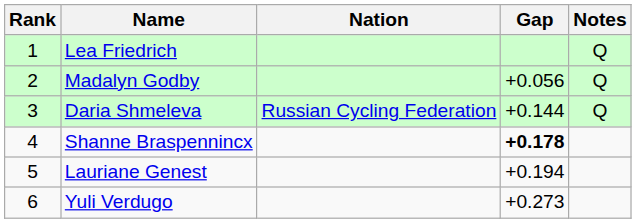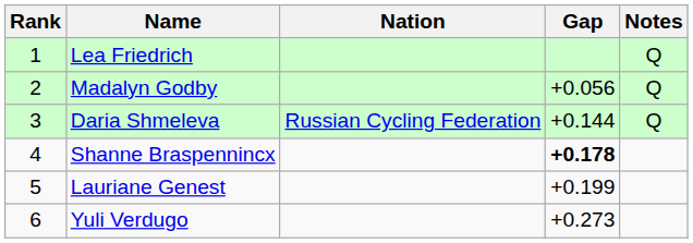 <table class="wikitable sortable" style="text-align:center">
 <tr>
 <th>Rank</th>
 <th>Name</th>
 <th>Nation</th>
 <th>Gap</th>
 <th>Notes</th>
 </tr>
 <tr bgcolor=ccffcc>
 <td>1</td>
 <td align=left><a href='#'>Lea Friedrich</a></td>
 <td align=left></td>
 <td></td>
 <td>Q</td>
 </tr>
 <tr bgcolor=ccffcc>
 <td>2</td>
 <td align=left><a href='#'>Madalyn Godby</a></td>
 <td align=left></td>
 <td>+0.056</td>
 <td>Q</td>
 </tr>
 <tr bgcolor=ccffcc>
 <td>3</td>
 <td align=left><a href='#'>Daria Shmeleva</a></td>
 <td align=left><a href='#'>Russian Cycling Federation</a></td>
 <td>+0.144</td>
 <td>Q</td>
 </tr>
 <tr>
 <td>4</td>
 <td align=left><a href='#'>Shanne Braspennincx</a></td>
 <td align=left></td>
 <td><strong>+0.178</strong></td>
 <td></td>
 </tr>
 <tr>
 <td>5</td>
 <td align=left><a href='#'>Lauriane Genest</a></td>
 <td align=left></td>
-<td>+0.194</td>
+<td>+0.199</td>
 <td></td>
 </tr>
 <tr>
 <td>6</td>
 <td align=left><a href='#'>Yuli Verdugo</a></td>
 <td align=left></td>
 <td>+0.273</td>
 <td></td>
 </tr>
 </table>
